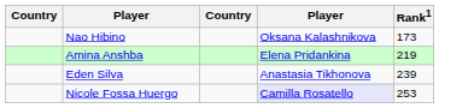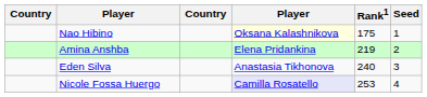 <table class="sortable wikitable">
 <tr>
 <th width="70">Country</th>
 <th width="175">Player</th>
 <th width="70">Country</th>
 <th width="175">Player</th>
 <th>Rank<sup>1</sup></th>
+<th>Seed</th>
 </tr>
 <tr>
 <td></td>
 <td><a href='#'>Nao Hibino</a></td>
 <td></td>
-<td><a href='#'>Oksana Kalashnikova</a></td>
-<td>173</td>
+<td style="background: lightyellow;"><a href='#'>Oksana Kalashnikova</a></td>
+<td>175</td>
+<td>1</td>
 </tr>
 <tr style="background:#cfc;">
 <td></td>
 <td><a href='#'>Amina Anshba</a></td>
 <td></td>
 <td><a href='#'>Elena Pridankina</a></td>
 <td>219</td>
+<td>2</td>
 </tr>
 <tr>
 <td></td>
 <td><a href='#'>Eden Silva</a></td>
 <td></td>
 <td><a href='#'>Anastasia Tikhonova</a></td>
-<td>239</td>
+<td>240</td>
+<td>3</td>
 </tr>
 <tr>
 <td></td>
 <td><a href='#'>Nicole Fossa Huergo</a></td>
 <td></td>
 <td style="background: lavender;"><a href='#'>Camilla Rosatello</a></td>
 <td>253</td>
+<td>4</td>
 </tr>
 </table>
